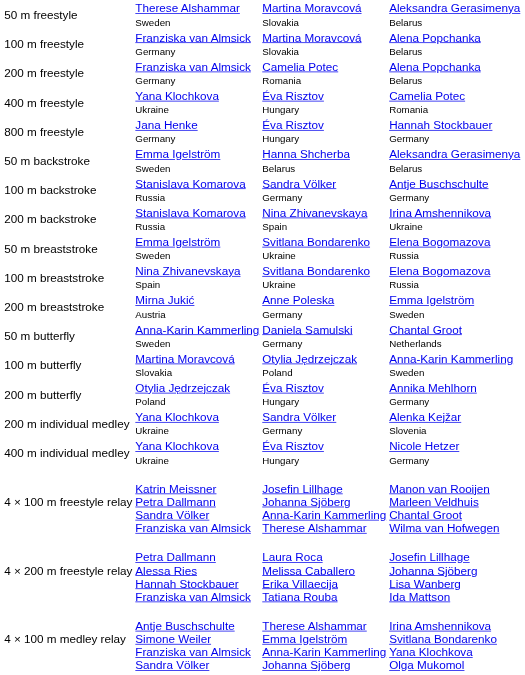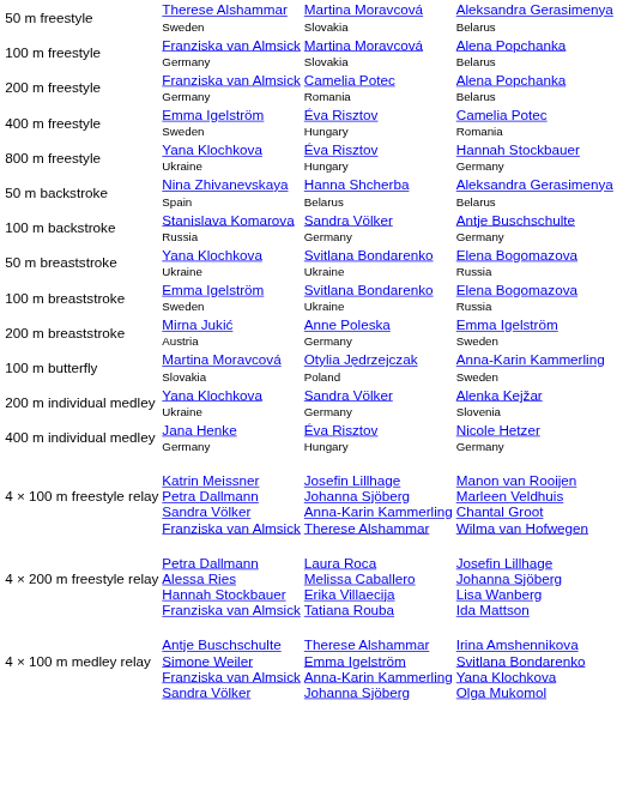 <table>
 <tr>
 <td>50 m freestyle</td>
 <td> <a href='#'>Therese Alshammar</a><br><small>Sweden</small></td>
 <td> <a href='#'>Martina Moravcová</a><br><small>Slovakia</small></td>
 <td> <a href='#'>Aleksandra Gerasimenya</a><br><small>Belarus</small></td>
 </tr>
 <tr>
 <td>100 m freestyle</td>
 <td> <a href='#'>Franziska van Almsick</a><br><small>Germany</small></td>
 <td> <a href='#'>Martina Moravcová</a><br><small>Slovakia</small></td>
 <td> <a href='#'>Alena Popchanka</a><br><small>Belarus</small></td>
 </tr>
 <tr>
 <td>200 m freestyle</td>
 <td> <a href='#'>Franziska van Almsick</a><br><small>Germany</small></td>
 <td> <a href='#'>Camelia Potec</a><br><small>Romania</small></td>
 <td> <a href='#'>Alena Popchanka</a><br><small>Belarus</small></td>
 </tr>
 <tr>
 <td>400 m freestyle</td>
-<td> <a href='#'>Yana Klochkova</a><br><small>Ukraine</small></td>
+<td> <a href='#'>Emma Igelström</a><br><small>Sweden</small></td>
 <td> <a href='#'>Éva Risztov</a><br><small>Hungary</small></td>
 <td> <a href='#'>Camelia Potec</a><br><small>Romania</small></td>
 </tr>
 <tr>
 <td>800 m freestyle</td>
-<td> <a href='#'>Jana Henke</a><br><small>Germany</small></td>
+<td> <a href='#'>Yana Klochkova</a><br><small>Ukraine</small></td>
 <td> <a href='#'>Éva Risztov</a><br><small>Hungary</small></td>
 <td> <a href='#'>Hannah Stockbauer</a><br><small>Germany</small></td>
 </tr>
 <tr>
 <td>50 m backstroke</td>
-<td> <a href='#'>Emma Igelström</a><br><small>Sweden</small></td>
+<td> <a href='#'>Nina Zhivanevskaya</a><br><small>Spain</small></td>
 <td> <a href='#'>Hanna Shcherba</a><br><small>Belarus</small></td>
 <td> <a href='#'>Aleksandra Gerasimenya</a><br><small>Belarus</small></td>
 </tr>
 <tr>
 <td>100 m backstroke</td>
 <td> <a href='#'>Stanislava Komarova</a><br><small>Russia</small></td>
 <td> <a href='#'>Sandra Völker</a><br><small>Germany</small></td>
 <td> <a href='#'>Antje Buschschulte</a><br><small>Germany</small></td>
 </tr>
 <tr>
-<td>200 m backstroke</td>
-<td> <a href='#'>Stanislava Komarova</a><br><small>Russia</small></td>
-<td> <a href='#'>Nina Zhivanevskaya</a><br><small>Spain</small></td>
-<td> <a href='#'>Irina Amshennikova</a><br><small>Ukraine</small></td>
-</tr>
-<tr>
 <td>50 m breaststroke</td>
-<td> <a href='#'>Emma Igelström</a><br><small>Sweden</small></td>
+<td> <a href='#'>Yana Klochkova</a><br><small>Ukraine</small></td>
 <td> <a href='#'>Svitlana Bondarenko</a><br><small>Ukraine</small></td>
 <td> <a href='#'>Elena Bogomazova</a><br><small>Russia</small></td>
 </tr>
 <tr>
 <td>100 m breaststroke</td>
-<td> <a href='#'>Nina Zhivanevskaya</a><br><small>Spain</small></td>
+<td> <a href='#'>Emma Igelström</a><br><small>Sweden</small></td>
 <td> <a href='#'>Svitlana Bondarenko</a><br><small>Ukraine</small></td>
 <td> <a href='#'>Elena Bogomazova</a><br><small>Russia</small></td>
 </tr>
 <tr>
 <td>200 m breaststroke</td>
 <td> <a href='#'>Mirna Jukić</a><br><small>Austria</small></td>
 <td> <a href='#'>Anne Poleska</a><br><small>Germany</small></td>
 <td> <a href='#'>Emma Igelström</a><br><small>Sweden</small></td>
 </tr>
 <tr>
-<td>50 m butterfly</td>
-<td> <a href='#'>Anna-Karin Kammerling</a><br><small>Sweden</small></td>
-<td> <a href='#'>Daniela Samulski</a><br><small>Germany</small></td>
-<td> <a href='#'>Chantal Groot</a><br><small>Netherlands</small></td>
-</tr>
-<tr>
 <td>100 m butterfly</td>
 <td> <a href='#'>Martina Moravcová</a><br><small>Slovakia</small></td>
 <td> <a href='#'>Otylia Jędrzejczak</a><br><small>Poland</small></td>
 <td> <a href='#'>Anna-Karin Kammerling</a><br><small>Sweden</small></td>
-</tr>
-<tr>
-<td>200 m butterfly</td>
-<td> <a href='#'>Otylia Jędrzejczak</a><br><small>Poland</small></td>
-<td> <a href='#'>Éva Risztov</a><br><small>Hungary</small></td>
-<td> <a href='#'>Annika Mehlhorn</a><br><small>Germany</small></td>
 </tr>
 <tr>
 <td>200 m individual medley</td>
 <td> <a href='#'>Yana Klochkova</a><br><small>Ukraine</small></td>
 <td> <a href='#'>Sandra Völker</a><br><small>Germany</small></td>
 <td> <a href='#'>Alenka Kejžar</a><br><small>Slovenia</small></td>
 </tr>
 <tr>
 <td>400 m individual medley</td>
-<td> <a href='#'>Yana Klochkova</a><br><small>Ukraine</small></td>
+<td> <a href='#'>Jana Henke</a><br><small>Germany</small></td>
 <td> <a href='#'>Éva Risztov</a><br><small>Hungary</small></td>
 <td> <a href='#'>Nicole Hetzer</a><br><small>Germany</small></td>
 </tr>
 <tr>
 <td>4 × 100 m freestyle relay</td>
 <td><br> <a href='#'>Katrin Meissner</a><br> <a href='#'>Petra Dallmann</a><br> <a href='#'>Sandra Völker</a><br> <a href='#'>Franziska van Almsick</a></td>
 <td><br> <a href='#'>Josefin Lillhage</a><br> <a href='#'>Johanna Sjöberg</a><br> <a href='#'>Anna-Karin Kammerling</a><br> <a href='#'>Therese Alshammar</a></td>
 <td><br> <a href='#'>Manon van Rooijen</a><br> <a href='#'>Marleen Veldhuis</a><br> <a href='#'>Chantal Groot</a><br> <a href='#'>Wilma van Hofwegen</a></td>
 </tr>
 <tr>
 <td>4 × 200 m freestyle relay</td>
 <td><br> <a href='#'>Petra Dallmann</a><br> <a href='#'>Alessa Ries</a><br> <a href='#'>Hannah Stockbauer</a><br> <a href='#'>Franziska van Almsick</a></td>
 <td><br> <a href='#'>Laura Roca</a><br> <a href='#'>Melissa Caballero</a><br> <a href='#'>Erika Villaecija</a><br> <a href='#'>Tatiana Rouba</a></td>
 <td><br> <a href='#'>Josefin Lillhage</a><br> <a href='#'>Johanna Sjöberg</a><br> <a href='#'>Lisa Wanberg</a><br> <a href='#'>Ida Mattson</a></td>
 </tr>
 <tr>
 <td>4 × 100 m medley relay</td>
 <td><br> <a href='#'>Antje Buschschulte</a><br> <a href='#'>Simone Weiler</a><br> <a href='#'>Franziska van Almsick</a><br> <a href='#'>Sandra Völker</a></td>
 <td><br> <a href='#'>Therese Alshammar</a><br> <a href='#'>Emma Igelström</a><br> <a href='#'>Anna-Karin Kammerling</a><br> <a href='#'>Johanna Sjöberg</a></td>
 <td><br> <a href='#'>Irina Amshennikova</a><br> <a href='#'>Svitlana Bondarenko</a><br> <a href='#'>Yana Klochkova</a><br> <a href='#'>Olga Mukomol</a></td>
 </tr>
 </table>
